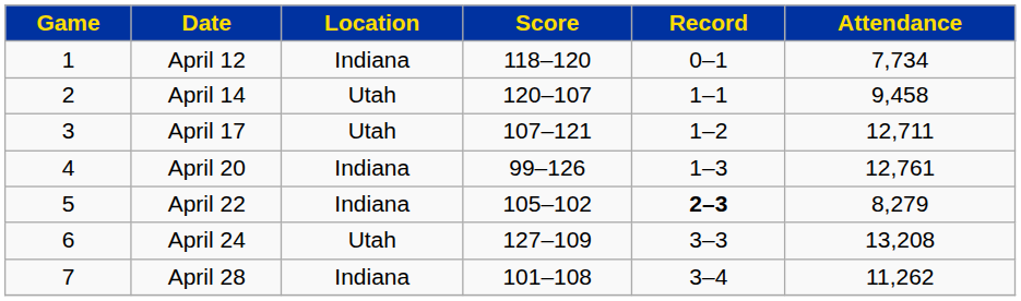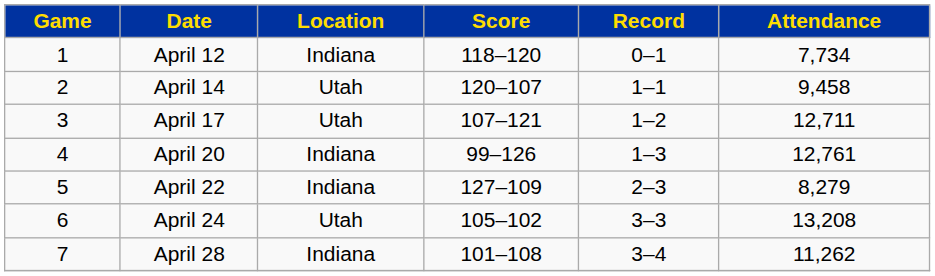 <table class="wikitable" width="80%">
 <tr align="center"  style="background:#0032A0;color:#FEDD00;">
 <td><strong>Game</strong></td>
 <td><strong>Date</strong></td>
 <td><strong>Location</strong></td>
 <td><strong>Score</strong></td>
 <td><strong>Record</strong></td>
 <td><strong>Attendance</strong></td>
 </tr>
 <tr style="text-align:center;" bgcolor="">
 <td>1</td>
 <td>April 12</td>
 <td>Indiana</td>
 <td>118–120</td>
 <td>0–1</td>
 <td>7,734</td>
 </tr>
 <tr align="center" bgcolor="">
 <td>2</td>
 <td>April 14</td>
 <td>Utah</td>
 <td>120–107</td>
 <td>1–1</td>
 <td>9,458</td>
 </tr>
 <tr align="center" bgcolor="">
 <td>3</td>
 <td>April 17</td>
 <td>Utah</td>
 <td>107–121</td>
 <td>1–2</td>
 <td>12,711</td>
 </tr>
 <tr align="center" bgcolor="">
 <td>4</td>
 <td>April 20</td>
 <td>Indiana</td>
 <td>99–126</td>
 <td>1–3</td>
 <td>12,761</td>
 </tr>
 <tr align="center" bgcolor="">
 <td>5</td>
 <td>April 22</td>
 <td>Indiana</td>
-<td>105–102</td>
-<td><strong>2–3</strong></td>
+<td>127–109</td>
+<td>2–3</td>
 <td>8,279</td>
 </tr>
 <tr align="center" bgcolor="">
 <td>6</td>
 <td>April 24</td>
 <td>Utah</td>
-<td>127–109</td>
+<td>105–102</td>
 <td>3–3</td>
 <td>13,208</td>
 </tr>
 <tr align="center" bgcolor="">
 <td>7</td>
 <td>April 28</td>
 <td>Indiana</td>
 <td>101–108</td>
 <td>3–4</td>
 <td>11,262</td>
 </tr>
 <tr align="center" bgcolor="">
 </tr>
 </table>
